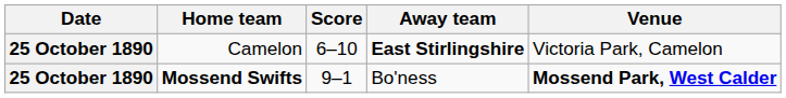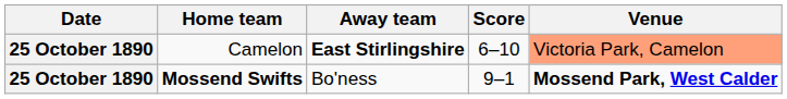 <table class="wikitable football-result-list" style="max-width: 80em; text-align: center">
 <tr>
 <th scope="col">Date</th>
 <th scope="col">Home team</th>
+<th scope="col">Away team</th>
 <th scope="col">Score</th>
-<th scope="col">Away team</th>
 <th scope="col">Venue</th>
 </tr>
 <tr>
 <th scope="row">25 October 1890</th>
 <td align=right>Camelon</td>
+<td align=left><strong>East Stirlingshire</strong></td>
 <td>6–10</td>
-<td align=left><strong>East Stirlingshire</strong></td>
-<td align=left>Victoria Park, Camelon</td>
+<td align=left style="background: lightsalmon;">Victoria Park, Camelon</td>
 </tr>
 <tr>
 <th scope="row">25 October 1890</th>
 <td align=right><strong>Mossend Swifts</strong></td>
+<td align=left>Bo'ness</td>
 <td>9–1</td>
-<td align=left>Bo'ness</td>
 <td align=left><strong>Mossend Park, <a href='#'>West Calder</a></strong></td>
 </tr>
 </table>
